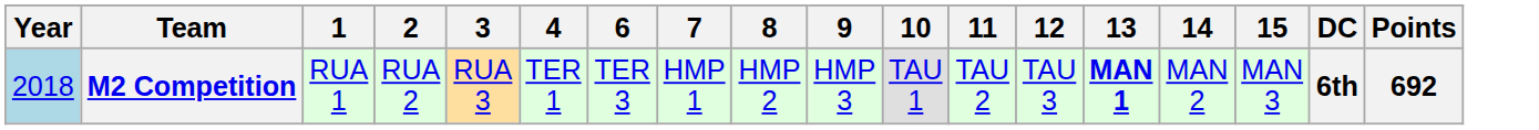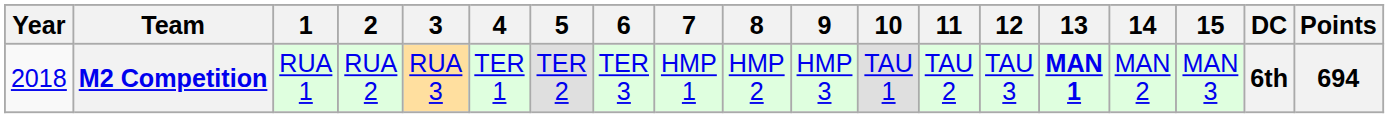 <table class="wikitable" style="text-align:center; font-size:85%">
 <tr>
 <th>Year</th>
 <th>Team</th>
 <th>1</th>
 <th>2</th>
 <th>3</th>
 <th>4</th>
+<th>5</th>
 <th>6</th>
 <th>7</th>
 <th>8</th>
 <th>9</th>
 <th>10</th>
 <th>11</th>
 <th>12</th>
 <th>13</th>
 <th>14</th>
 <th>15</th>
 <th>DC</th>
 <th>Points</th>
 </tr>
 <tr>
-<td style="background: lightblue;"><a href='#'>2018</a></td>
+<td><a href='#'>2018</a></td>
 <th nowrap><a href='#'>M2 Competition</a></th>
 <td style="background:#DFFFDF;"><a href='#'>RUA<br>1</a><br></td>
 <td style="background:#DFFFDF;"><a href='#'>RUA<br>2</a><br></td>
 <td style="background:#FFDF9F;"><a href='#'>RUA<br>3</a><br></td>
 <td style="background:#DFFFDF;"><a href='#'>TER<br>1</a><br></td>
+<td style="background:#DFDFDF;"><a href='#'>TER<br>2</a><br></td>
 <td style="background:#DFFFDF;"><a href='#'>TER<br>3</a><br></td>
 <td style="background:#DFFFDF;"><a href='#'>HMP<br>1</a><br></td>
 <td style="background:#DFFFDF;"><a href='#'>HMP<br>2</a><br></td>
 <td style="background:#DFFFDF;"><a href='#'>HMP<br>3</a><br></td>
 <td style="background:#DFDFDF;"><a href='#'>TAU<br>1</a><br></td>
 <td style="background:#DFFFDF;"><a href='#'>TAU<br>2</a><br></td>
 <td style="background:#DFFFDF;"><a href='#'>TAU<br>3</a><br></td>
 <td style="background:#DFFFDF;"><strong><a href='#'>MAN<br>1</a><br></strong></td>
 <td style="background:#DFFFDF;"><a href='#'>MAN<br>2</a><br></td>
 <td style="background:#DFFFDF;"><a href='#'>MAN<br>3</a><br></td>
 <th>6th</th>
-<th>692</th>
+<th>694</th>
 </tr>
 </table>
